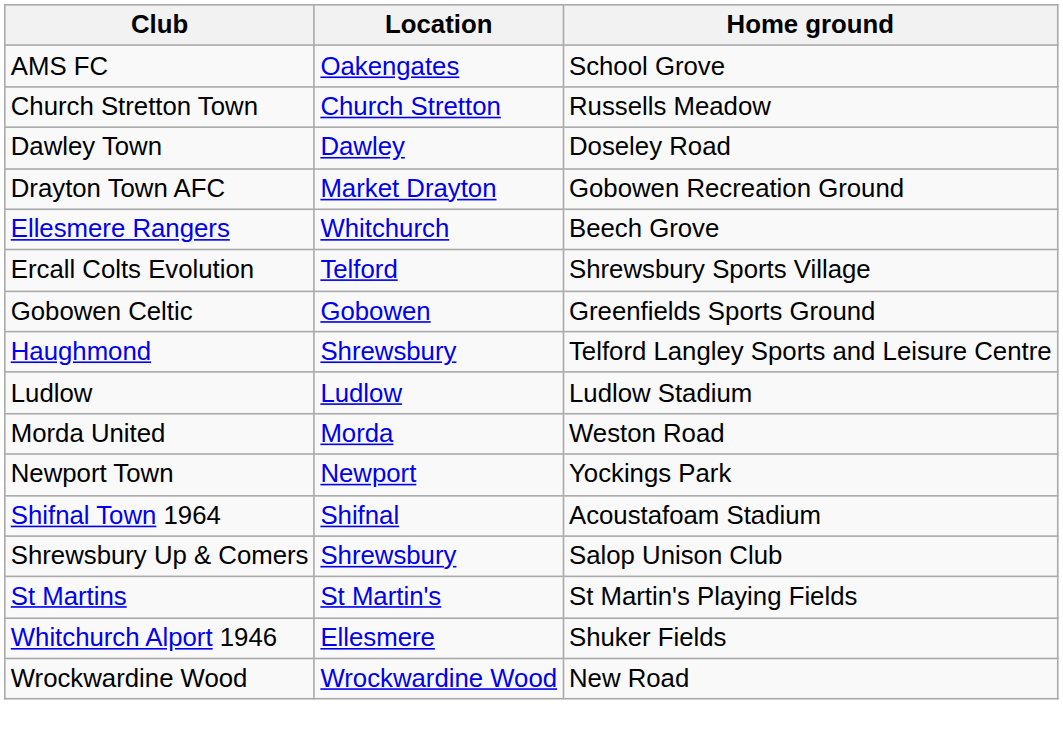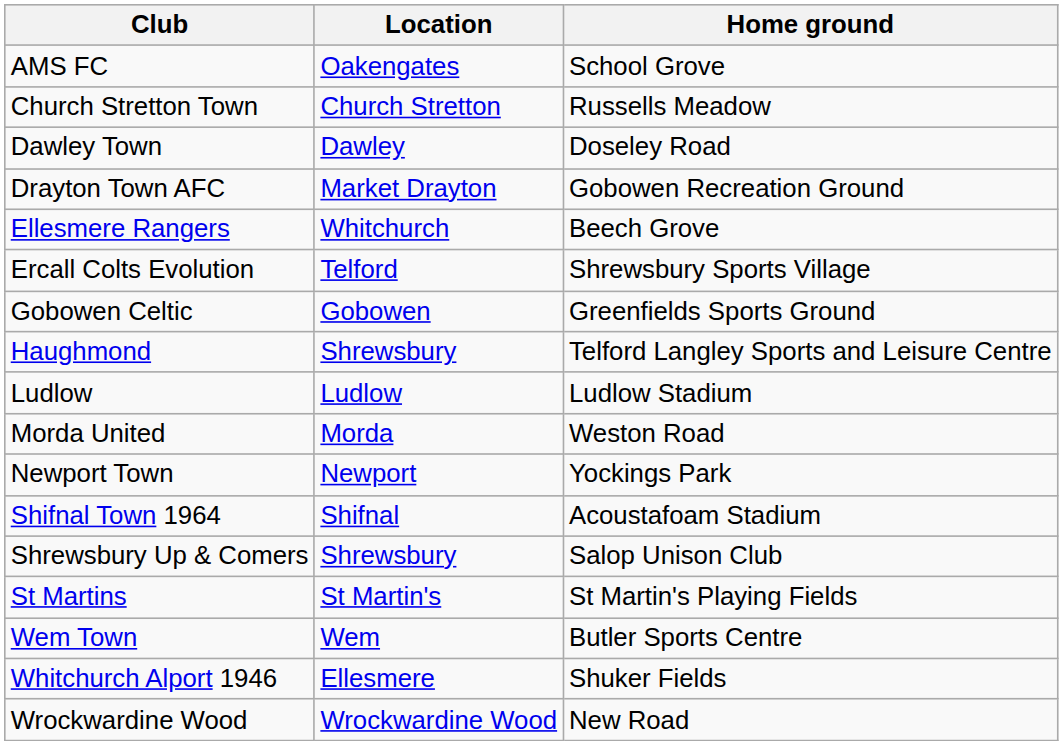 <table class="wikitable">
 <tr>
 <th>Club</th>
 <th>Location</th>
 <th>Home ground</th>
 </tr>
 <tr>
 <td>AMS FC</td>
 <td><a href='#'>Oakengates</a></td>
 <td>School Grove</td>
 </tr>
 <tr>
 <td>Church Stretton Town</td>
 <td><a href='#'>Church Stretton</a></td>
 <td>Russells Meadow</td>
 </tr>
 <tr>
 <td>Dawley Town</td>
 <td><a href='#'>Dawley</a></td>
 <td>Doseley Road</td>
 </tr>
 <tr>
 <td>Drayton Town AFC</td>
 <td><a href='#'>Market Drayton</a></td>
 <td>Gobowen Recreation Ground</td>
 </tr>
 <tr>
 <td><a href='#'>Ellesmere Rangers</a></td>
 <td><a href='#'>Whitchurch</a></td>
 <td>Beech Grove</td>
 </tr>
 <tr>
 <td>Ercall Colts Evolution</td>
 <td><a href='#'>Telford</a></td>
 <td>Shrewsbury Sports Village</td>
 </tr>
 <tr>
 <td>Gobowen Celtic</td>
 <td><a href='#'>Gobowen</a></td>
 <td>Greenfields Sports Ground</td>
 </tr>
 <tr>
 <td><a href='#'>Haughmond</a></td>
 <td><a href='#'>Shrewsbury</a></td>
 <td>Telford Langley Sports and Leisure Centre</td>
 </tr>
 <tr>
 <td>Ludlow</td>
 <td><a href='#'>Ludlow</a></td>
 <td>Ludlow Stadium</td>
 </tr>
 <tr>
 <td>Morda United</td>
 <td><a href='#'>Morda</a></td>
 <td>Weston Road</td>
 </tr>
 <tr>
 <td>Newport Town</td>
 <td><a href='#'>Newport</a></td>
 <td>Yockings Park</td>
 </tr>
 <tr>
 <td><a href='#'>Shifnal Town</a> 1964</td>
 <td><a href='#'>Shifnal</a></td>
 <td>Acoustafoam Stadium</td>
 </tr>
 <tr>
 <td>Shrewsbury Up & Comers</td>
 <td><a href='#'>Shrewsbury</a></td>
 <td>Salop Unison Club</td>
 </tr>
 <tr>
 <td><a href='#'>St Martins</a></td>
 <td><a href='#'>St Martin's</a></td>
 <td>St Martin's Playing Fields</td>
 </tr>
 <tr>
+<td><a href='#'>Wem Town</a></td>
+<td><a href='#'>Wem</a></td>
+<td>Butler Sports Centre</td>
+</tr>
+<tr>
 <td><a href='#'>Whitchurch Alport</a> 1946</td>
 <td><a href='#'>Ellesmere</a></td>
 <td>Shuker Fields</td>
 </tr>
 <tr>
 <td>Wrockwardine Wood</td>
 <td><a href='#'>Wrockwardine Wood</a></td>
 <td>New Road</td>
 </tr>
 </table>
